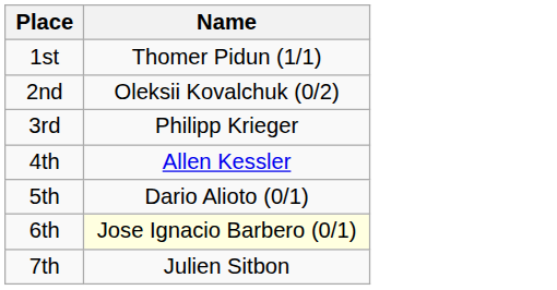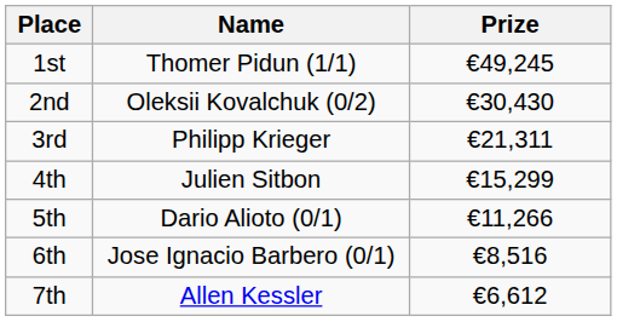 <table class="wikitable">
 <tr>
 <th width="50">Place</th>
 <th width="200">Name</th>
+<th width="125">Prize</th>
 </tr>
 <tr>
 <td align = "center">1st</td>
 <td align = "center">Thomer Pidun (1/1)</td>
+<td align="center">€49,245</td>
 </tr>
 <tr>
 <td align = "center">2nd</td>
 <td align = "center" "center">Oleksii Kovalchuk (0/2)</td>
+<td align="center">€30,430</td>
 </tr>
 <tr>
 <td align = "center">3rd</td>
 <td align = "center">Philipp Krieger</td>
+<td align="center">€21,311</td>
 </tr>
 <tr>
 <td align = "center">4th</td>
-<td align = "center" "center"><a href='#'>Allen Kessler</a></td>
+<td align = "center">Julien Sitbon</td>
+<td align="center">€15,299</td>
 </tr>
 <tr>
 <td align = "center">5th</td>
 <td align = "center">Dario Alioto (0/1)</td>
+<td align="center">€11,266</td>
 </tr>
 <tr>
 <td align = "center">6th</td>
-<td align = "center" "center" style="background: lightyellow;">Jose Ignacio Barbero (0/1)</td>
+<td align = "center" "center">Jose Ignacio Barbero (0/1)</td>
+<td align="center">€8,516</td>
 </tr>
 <tr>
 <td align = "center">7th</td>
-<td align = "center">Julien Sitbon</td>
+<td align = "center" "center"><a href='#'>Allen Kessler</a></td>
+<td align="center">€6,612</td>
 </tr>
 </table>
